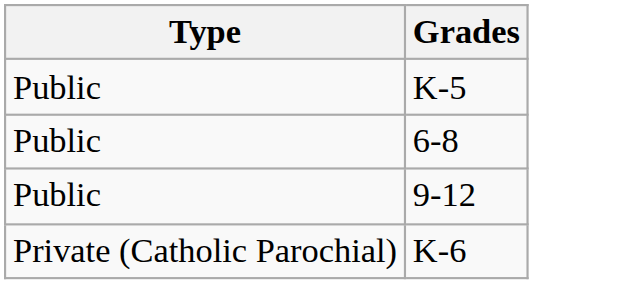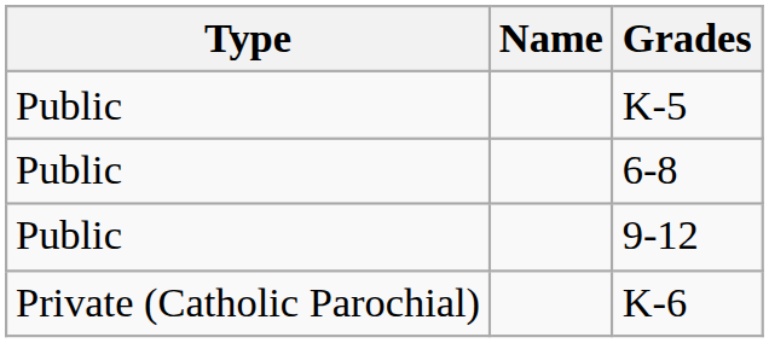 <table class="wikitable sortable">
 <tr>
 <th>Type</th>
+<th>Name</th>
 <th>Grades</th>
 </tr>
 <tr>
 <td>Public</td>
+<td></td>
 <td>K-5</td>
 </tr>
 <tr>
 <td>Public</td>
+<td></td>
 <td>6-8</td>
 </tr>
 <tr>
 <td>Public</td>
+<td></td>
 <td>9-12</td>
 </tr>
 <tr>
 <td>Private (Catholic Parochial)</td>
+<td></td>
 <td>K-6</td>
 </tr>
 </table>
